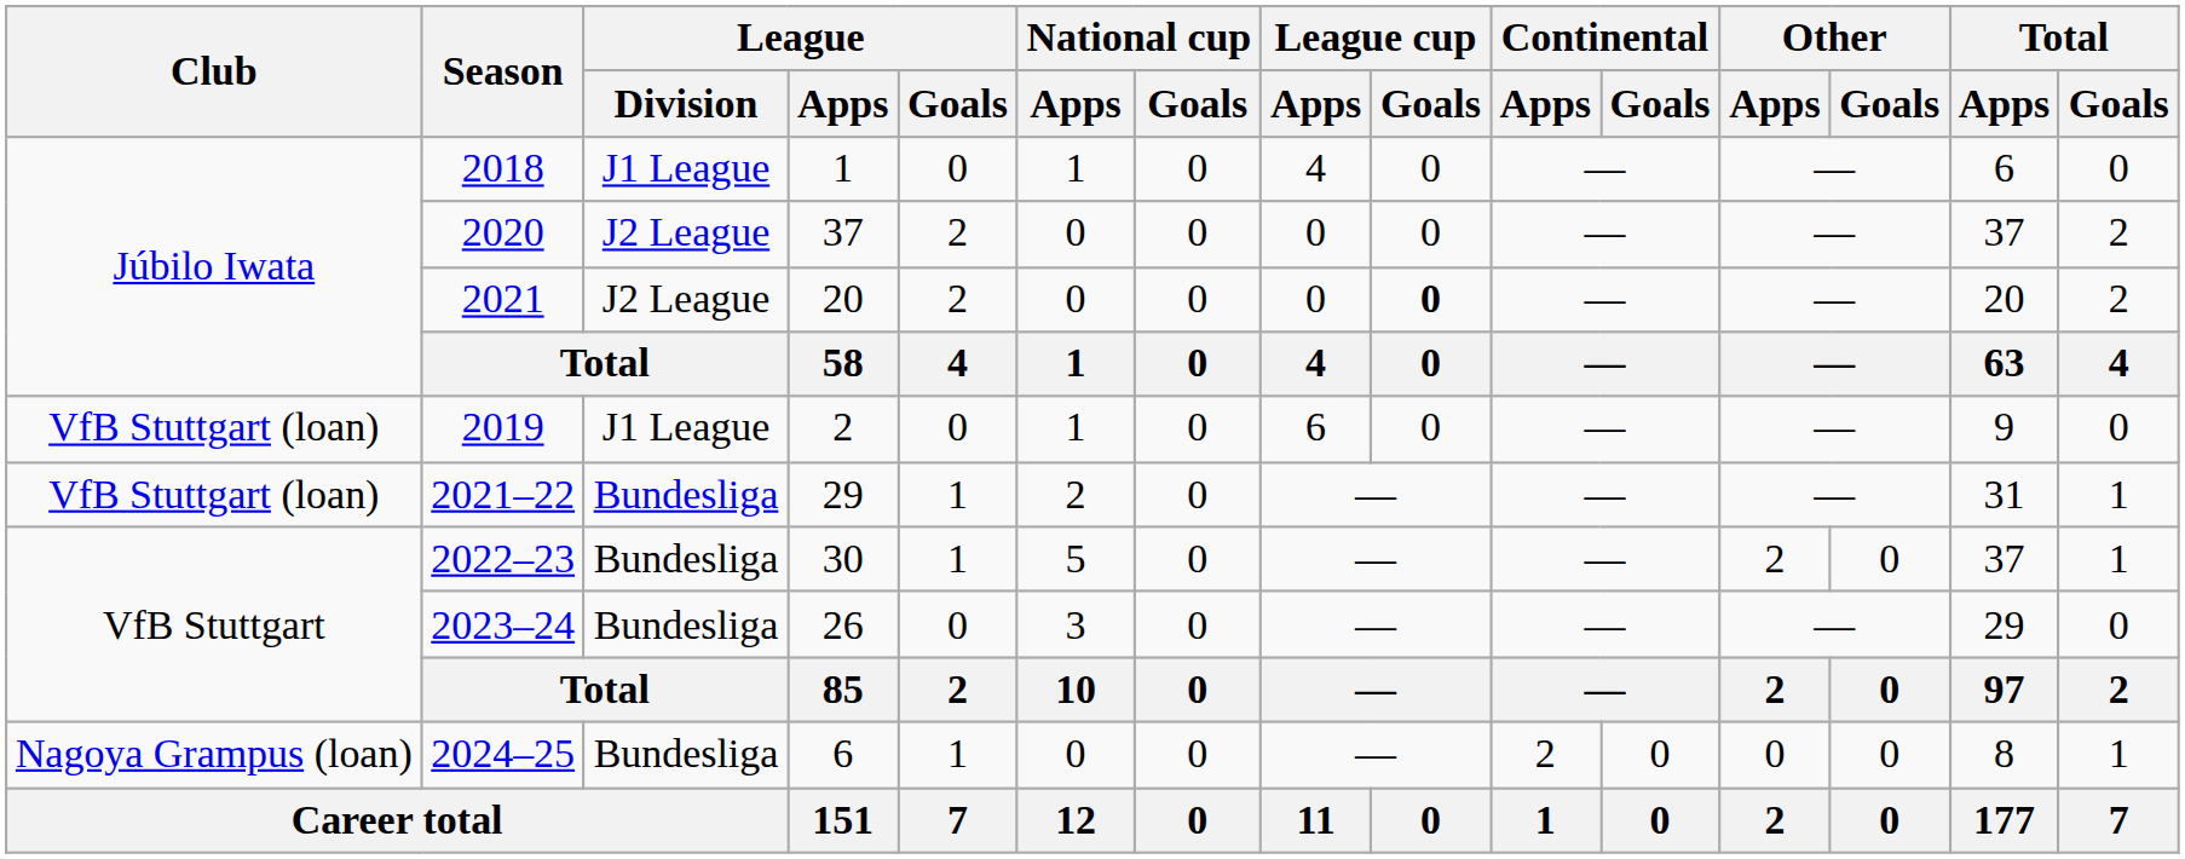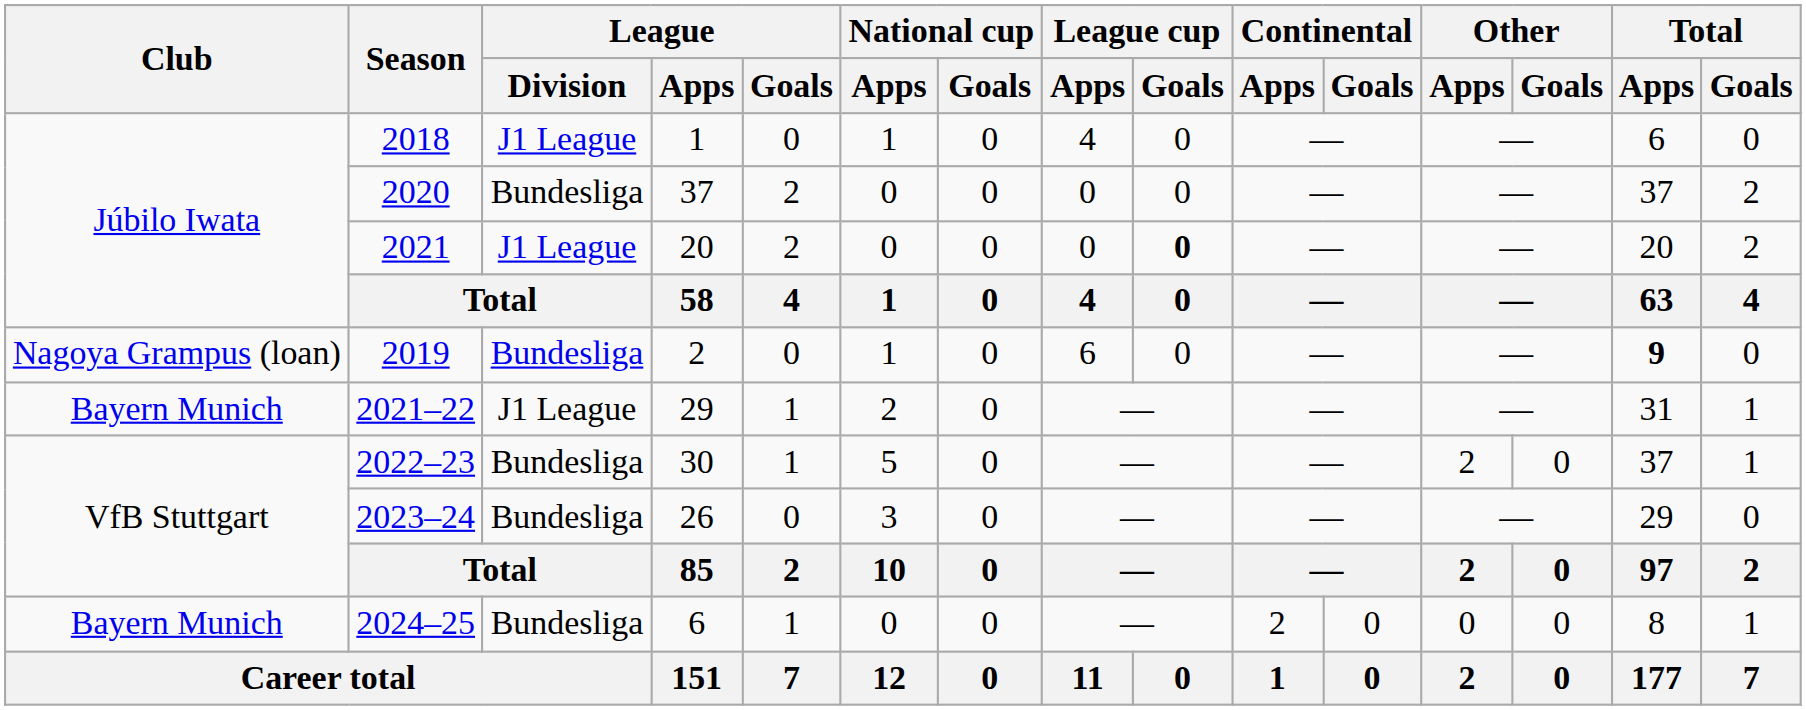 <table class="wikitable" style="text-align:center">
 <tr>
 <th rowspan="2">Club</th>
 <th rowspan="2">Season</th>
 <th colspan="3">League</th>
 <th colspan="2">National cup</th>
 <th colspan="2">League cup</th>
 <th colspan="2">Continental</th>
 <th colspan="2">Other</th>
 <th colspan="2">Total</th>
 </tr>
 <tr>
 <th>Division</th>
 <th>Apps</th>
 <th>Goals</th>
 <th>Apps</th>
 <th>Goals</th>
 <th>Apps</th>
 <th>Goals</th>
 <th>Apps</th>
 <th>Goals</th>
 <th>Apps</th>
 <th>Goals</th>
 <th>Apps</th>
 <th>Goals</th>
 </tr>
 <tr>
 <td rowspan="4"><a href='#'>Júbilo Iwata</a></td>
 <td><a href='#'>2018</a></td>
 <td><a href='#'>J1 League</a></td>
 <td>1</td>
 <td>0</td>
 <td>1</td>
 <td>0</td>
 <td>4</td>
 <td>0</td>
 <td colspan="2">—</td>
 <td colspan="2">—</td>
 <td>6</td>
 <td>0</td>
 </tr>
 <tr>
 <td><a href='#'>2020</a></td>
-<td><a href='#'>J2 League</a></td>
+<td>Bundesliga</td>
 <td>37</td>
 <td>2</td>
 <td>0</td>
 <td>0</td>
 <td>0</td>
 <td>0</td>
 <td colspan="2">—</td>
 <td colspan="2">—</td>
 <td>37</td>
 <td>2</td>
 </tr>
 <tr>
 <td><a href='#'>2021</a></td>
-<td>J2 League</td>
+<td><a href='#'>J1 League</a></td>
 <td>20</td>
 <td>2</td>
 <td>0</td>
 <td>0</td>
 <td>0</td>
 <td><strong>0</strong></td>
 <td colspan="2">—</td>
 <td colspan="2">—</td>
 <td>20</td>
 <td>2</td>
 </tr>
 <tr>
 <th colspan="2">Total</th>
 <th>58</th>
 <th>4</th>
 <th>1</th>
 <th>0</th>
 <th>4</th>
 <th>0</th>
 <th colspan="2">—</th>
 <th colspan="2">—</th>
 <th>63</th>
 <th>4</th>
 </tr>
 <tr>
-<td><a href='#'>VfB Stuttgart</a> (loan)</td>
+<td><a href='#'>Nagoya Grampus</a> (loan)</td>
 <td><a href='#'>2019</a></td>
-<td>J1 League</td>
+<td><a href='#'>Bundesliga</a></td>
 <td>2</td>
 <td>0</td>
 <td>1</td>
 <td>0</td>
 <td>6</td>
 <td>0</td>
 <td colspan="2">—</td>
 <td colspan="2">—</td>
-<td>9</td>
+<td><strong>9</strong></td>
 <td>0</td>
 </tr>
 <tr>
-<td><a href='#'>VfB Stuttgart</a> (loan)</td>
+<td><a href='#'>Bayern Munich</a></td>
 <td><a href='#'>2021–22</a></td>
-<td><a href='#'>Bundesliga</a></td>
+<td>J1 League</td>
 <td>29</td>
 <td>1</td>
 <td>2</td>
 <td>0</td>
 <td colspan="2">—</td>
 <td colspan="2">—</td>
 <td colspan="2">—</td>
 <td>31</td>
 <td>1</td>
 </tr>
 <tr>
 <td rowspan="3">VfB Stuttgart</td>
 <td><a href='#'>2022–23</a></td>
 <td>Bundesliga</td>
 <td>30</td>
 <td>1</td>
 <td>5</td>
 <td>0</td>
 <td colspan="2">—</td>
 <td colspan="2">—</td>
 <td>2</td>
 <td>0</td>
 <td>37</td>
 <td>1</td>
 </tr>
 <tr>
 <td><a href='#'>2023–24</a></td>
 <td>Bundesliga</td>
 <td>26</td>
 <td>0</td>
 <td>3</td>
 <td>0</td>
 <td colspan="2">—</td>
 <td colspan="2">—</td>
 <td colspan="2">—</td>
 <td>29</td>
 <td>0</td>
 </tr>
 <tr>
 <th colspan="2">Total</th>
 <th>85</th>
 <th>2</th>
 <th>10</th>
 <th>0</th>
 <th colspan="2">—</th>
 <th colspan="2">—</th>
 <th>2</th>
 <th>0</th>
 <th>97</th>
 <th>2</th>
 </tr>
 <tr>
-<td><a href='#'>Nagoya Grampus</a> (loan)</td>
+<td><a href='#'>Bayern Munich</a></td>
 <td><a href='#'>2024–25</a></td>
 <td>Bundesliga</td>
 <td>6</td>
 <td>1</td>
 <td>0</td>
 <td>0</td>
 <td colspan="2">—</td>
 <td>2</td>
 <td>0</td>
 <td>0</td>
 <td>0</td>
 <td>8</td>
 <td>1</td>
 </tr>
 <tr>
 <th colspan="3">Career total</th>
 <th>151</th>
 <th>7</th>
 <th>12</th>
 <th>0</th>
 <th>11</th>
 <th>0</th>
 <th>1</th>
 <th>0</th>
 <th>2</th>
 <th>0</th>
 <th>177</th>
 <th>7</th>
 </tr>
 </table>
